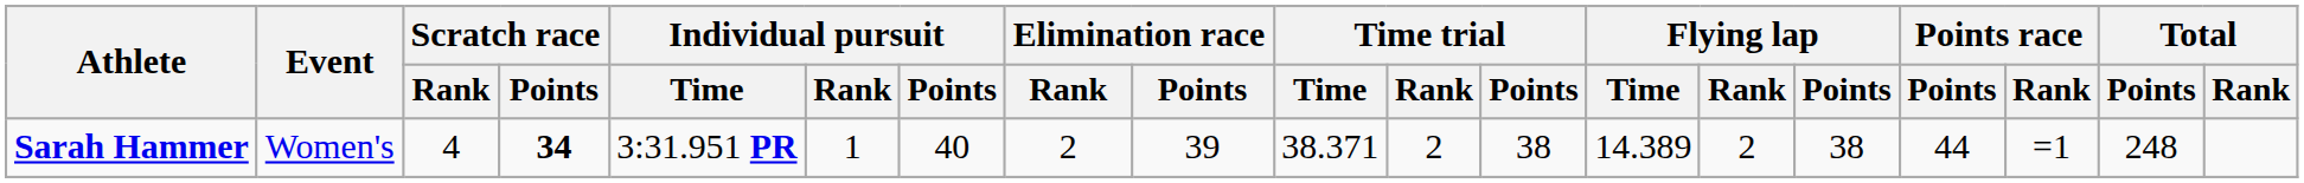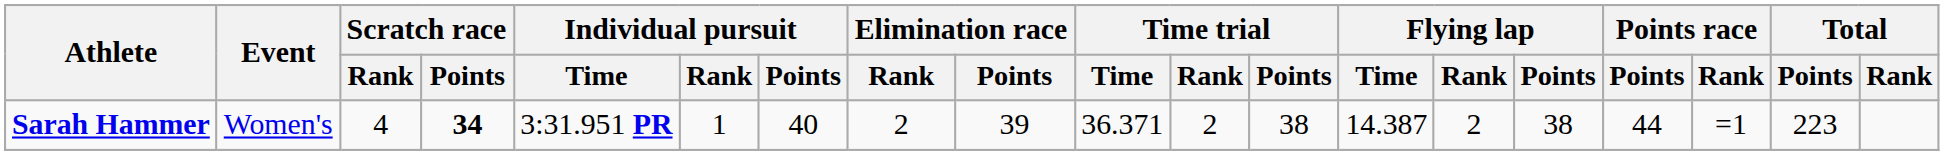 <table class=wikitable style="font-size:90%;">
 <tr>
 <th rowspan=2>Athlete</th>
 <th rowspan=2>Event</th>
 <th colspan=2>Scratch race</th>
 <th colspan=3>Individual pursuit</th>
 <th colspan=2>Elimination race</th>
 <th colspan=3>Time trial</th>
 <th colspan=3>Flying lap</th>
 <th colspan=2>Points race</th>
 <th colspan=2>Total</th>
 </tr>
 <tr style="font-size:95%">
 <th>Rank</th>
 <th>Points</th>
 <th>Time</th>
 <th>Rank</th>
 <th>Points</th>
 <th>Rank</th>
 <th>Points</th>
 <th>Time</th>
 <th>Rank</th>
 <th>Points</th>
 <th>Time</th>
 <th>Rank</th>
 <th>Points</th>
 <th>Points</th>
 <th>Rank</th>
 <th>Points</th>
 <th>Rank</th>
 </tr>
 <tr align=center>
 <td align=left><strong><a href='#'>Sarah Hammer</a></strong></td>
 <td align=left><a href='#'>Women's</a></td>
 <td>4</td>
 <td><strong>34</strong></td>
 <td>3:31.951 <strong><a href='#'>PR</a></strong></td>
 <td>1</td>
 <td>40</td>
 <td>2</td>
 <td>39</td>
-<td>38.371</td>
+<td>36.371</td>
 <td>2</td>
 <td>38</td>
-<td>14.389</td>
+<td>14.387</td>
 <td>2</td>
 <td>38</td>
 <td>44</td>
 <td>=1</td>
-<td>248</td>
+<td>223</td>
 <td></td>
 </tr>
 </table>
